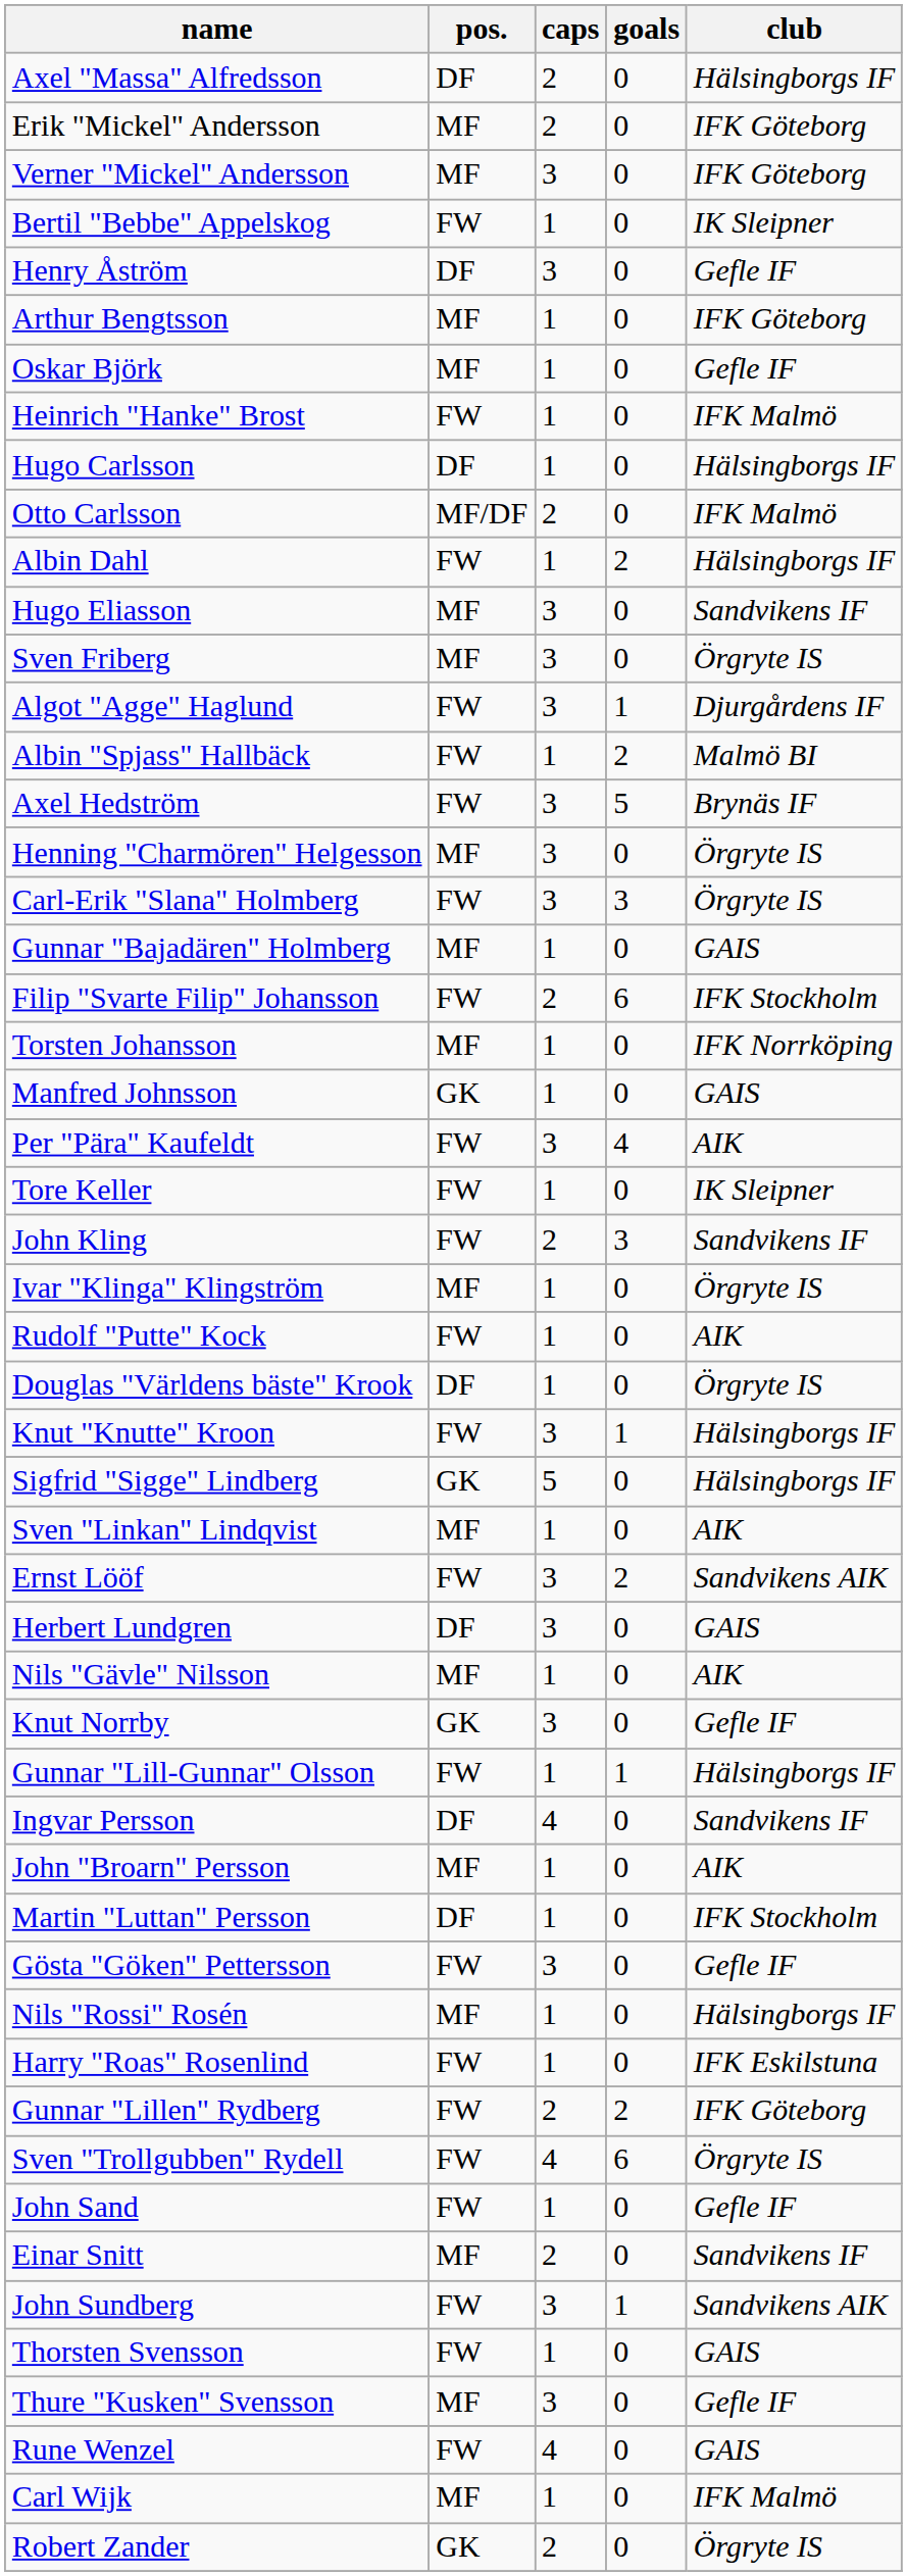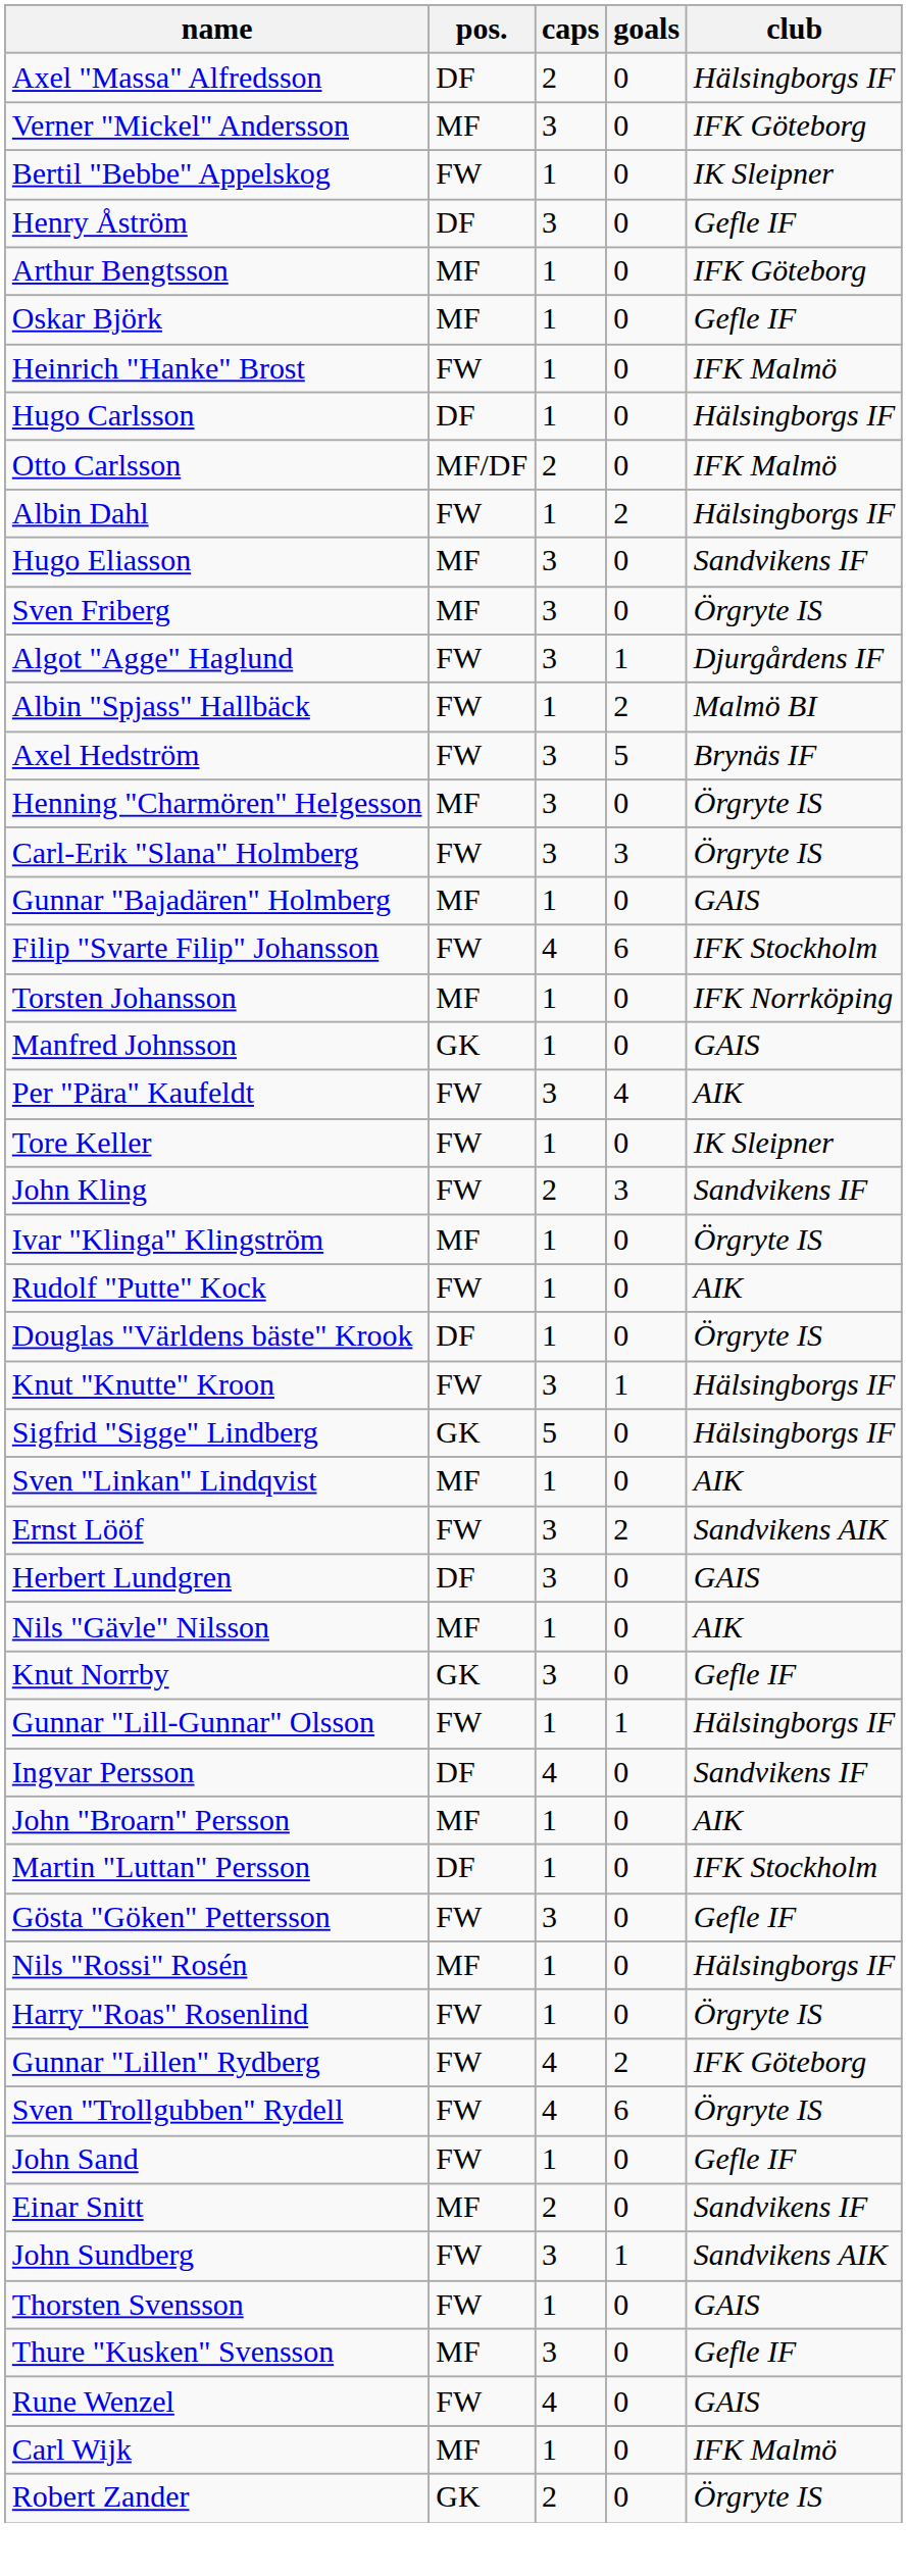 <table class="wikitable" border="1">
 <tr>
 <th>name</th>
 <th>pos.</th>
 <th>caps</th>
 <th>goals</th>
 <th>club</th>
 </tr>
 <tr>
 <td><a href='#'>Axel "Massa" Alfredsson</a></td>
 <td>DF</td>
 <td>2</td>
 <td>0</td>
 <td><em>Hälsingborgs IF</em></td>
-</tr>
-<tr>
-<td>Erik "Mickel" Andersson</td>
-<td>MF</td>
-<td>2</td>
-<td>0</td>
-<td><em>IFK Göteborg</em></td>
 </tr>
 <tr>
 <td><a href='#'>Verner "Mickel" Andersson</a></td>
 <td>MF</td>
 <td>3</td>
 <td>0</td>
 <td><em>IFK Göteborg</em></td>
 </tr>
 <tr>
 <td><a href='#'>Bertil "Bebbe" Appelskog</a></td>
 <td>FW</td>
 <td>1</td>
 <td>0</td>
 <td><em>IK Sleipner </em></td>
 </tr>
 <tr>
 <td><a href='#'>Henry Åström</a></td>
 <td>DF</td>
 <td>3</td>
 <td>0</td>
 <td><em>Gefle IF</em></td>
 </tr>
 <tr>
 <td><a href='#'>Arthur Bengtsson</a></td>
 <td>MF</td>
 <td>1</td>
 <td>0</td>
 <td><em>IFK Göteborg</em></td>
 </tr>
 <tr>
 <td><a href='#'>Oskar Björk</a></td>
 <td>MF</td>
 <td>1</td>
 <td>0</td>
 <td><em>Gefle IF</em></td>
 </tr>
 <tr>
 <td><a href='#'>Heinrich "Hanke" Brost</a></td>
 <td>FW</td>
 <td>1</td>
 <td>0</td>
 <td><em>IFK Malmö</em></td>
 </tr>
 <tr>
 <td><a href='#'>Hugo Carlsson</a></td>
 <td>DF</td>
 <td>1</td>
 <td>0</td>
 <td><em>Hälsingborgs IF</em></td>
 </tr>
 <tr>
 <td><a href='#'>Otto Carlsson</a></td>
 <td>MF/DF</td>
 <td>2</td>
 <td>0</td>
 <td><em>IFK Malmö</em></td>
 </tr>
 <tr>
 <td><a href='#'>Albin Dahl</a></td>
 <td>FW</td>
 <td>1</td>
 <td>2</td>
 <td><em>Hälsingborgs IF</em></td>
 </tr>
 <tr>
 <td><a href='#'>Hugo Eliasson</a></td>
 <td>MF</td>
 <td>3</td>
 <td>0</td>
 <td><em>Sandvikens IF</em></td>
 </tr>
 <tr>
 <td><a href='#'>Sven Friberg</a></td>
 <td>MF</td>
 <td>3</td>
 <td>0</td>
 <td><em>Örgryte IS</em></td>
 </tr>
 <tr>
 <td><a href='#'>Algot "Agge" Haglund</a></td>
 <td>FW</td>
 <td>3</td>
 <td>1</td>
 <td><em>Djurgårdens IF</em></td>
 </tr>
 <tr>
 <td><a href='#'>Albin "Spjass" Hallbäck</a></td>
 <td>FW</td>
 <td>1</td>
 <td>2</td>
 <td><em>Malmö BI</em></td>
 </tr>
 <tr>
 <td><a href='#'>Axel Hedström</a></td>
 <td>FW</td>
 <td>3</td>
 <td>5</td>
 <td><em>Brynäs IF</em></td>
 </tr>
 <tr>
 <td><a href='#'>Henning "Charmören" Helgesson</a></td>
 <td>MF</td>
 <td>3</td>
 <td>0</td>
 <td><em>Örgryte IS</em></td>
 </tr>
 <tr>
 <td><a href='#'>Carl-Erik "Slana" Holmberg</a></td>
 <td>FW</td>
 <td>3</td>
 <td>3</td>
 <td><em>Örgryte IS</em></td>
 </tr>
 <tr>
 <td><a href='#'>Gunnar "Bajadären" Holmberg</a></td>
 <td>MF</td>
 <td>1</td>
 <td>0</td>
 <td><em>GAIS</em></td>
 </tr>
 <tr>
 <td><a href='#'>Filip "Svarte Filip" Johansson</a></td>
 <td>FW</td>
-<td>2</td>
+<td>4</td>
 <td>6</td>
 <td><em>IFK Stockholm</em></td>
 </tr>
 <tr>
 <td><a href='#'>Torsten Johansson</a></td>
 <td>MF</td>
 <td>1</td>
 <td>0</td>
 <td><em>IFK Norrköping</em></td>
 </tr>
 <tr>
 <td><a href='#'>Manfred Johnsson</a></td>
 <td>GK</td>
 <td>1</td>
 <td>0</td>
 <td><em>GAIS</em></td>
 </tr>
 <tr>
 <td><a href='#'>Per "Pära" Kaufeldt</a></td>
 <td>FW</td>
 <td>3</td>
 <td>4</td>
 <td><em>AIK</em></td>
 </tr>
 <tr>
 <td><a href='#'>Tore Keller</a></td>
 <td>FW</td>
 <td>1</td>
 <td>0</td>
 <td><em>IK Sleipner</em></td>
 </tr>
 <tr>
 <td><a href='#'>John Kling</a></td>
 <td>FW</td>
 <td>2</td>
 <td>3</td>
 <td><em>Sandvikens IF</em></td>
 </tr>
 <tr>
 <td><a href='#'>Ivar "Klinga" Klingström</a></td>
 <td>MF</td>
 <td>1</td>
 <td>0</td>
 <td><em>Örgryte IS</em></td>
 </tr>
 <tr>
 <td><a href='#'>Rudolf "Putte" Kock</a></td>
 <td>FW</td>
 <td>1</td>
 <td>0</td>
 <td><em>AIK</em></td>
 </tr>
 <tr>
 <td><a href='#'>Douglas "Världens bäste" Krook</a></td>
 <td>DF</td>
 <td>1</td>
 <td>0</td>
 <td><em>Örgryte IS</em></td>
 </tr>
 <tr>
 <td><a href='#'>Knut "Knutte" Kroon</a></td>
 <td>FW</td>
 <td>3</td>
 <td>1</td>
 <td><em>Hälsingborgs IF</em></td>
 </tr>
 <tr>
 <td><a href='#'>Sigfrid "Sigge" Lindberg</a></td>
 <td>GK</td>
 <td>5</td>
 <td>0</td>
 <td><em>Hälsingborgs IF</em></td>
 </tr>
 <tr>
 <td><a href='#'>Sven "Linkan" Lindqvist</a></td>
 <td>MF</td>
 <td>1</td>
 <td>0</td>
 <td><em>AIK</em></td>
 </tr>
 <tr>
 <td><a href='#'>Ernst Lööf</a></td>
 <td>FW</td>
 <td>3</td>
 <td>2</td>
 <td><em>Sandvikens AIK</em></td>
 </tr>
 <tr>
 <td><a href='#'>Herbert Lundgren</a></td>
 <td>DF</td>
 <td>3</td>
 <td>0</td>
 <td><em>GAIS</em></td>
 </tr>
 <tr>
 <td><a href='#'>Nils "Gävle" Nilsson</a></td>
 <td>MF</td>
 <td>1</td>
 <td>0</td>
 <td><em>AIK</em></td>
 </tr>
 <tr>
 <td><a href='#'>Knut Norrby</a></td>
 <td>GK</td>
 <td>3</td>
 <td>0</td>
 <td><em>Gefle IF</em></td>
 </tr>
 <tr>
 <td><a href='#'>Gunnar "Lill-Gunnar" Olsson</a></td>
 <td>FW</td>
 <td>1</td>
 <td>1</td>
 <td><em>Hälsingborgs IF</em></td>
 </tr>
 <tr>
 <td><a href='#'>Ingvar Persson</a></td>
 <td>DF</td>
 <td>4</td>
 <td>0</td>
 <td><em>Sandvikens IF</em></td>
 </tr>
 <tr>
 <td><a href='#'>John "Broarn" Persson</a></td>
 <td>MF</td>
 <td>1</td>
 <td>0</td>
 <td><em>AIK</em></td>
 </tr>
 <tr>
 <td><a href='#'>Martin "Luttan" Persson</a></td>
 <td>DF</td>
 <td>1</td>
 <td>0</td>
 <td><em>IFK Stockholm</em></td>
 </tr>
 <tr>
 <td><a href='#'>Gösta "Göken" Pettersson</a></td>
 <td>FW</td>
 <td>3</td>
 <td>0</td>
 <td><em>Gefle IF</em></td>
 </tr>
 <tr>
 <td><a href='#'>Nils "Rossi" Rosén</a></td>
 <td>MF</td>
 <td>1</td>
 <td>0</td>
 <td><em>Hälsingborgs IF</em></td>
 </tr>
 <tr>
 <td><a href='#'>Harry "Roas" Rosenlind</a></td>
 <td>FW</td>
 <td>1</td>
 <td>0</td>
-<td><em>IFK Eskilstuna</em></td>
+<td><em>Örgryte IS</em></td>
 </tr>
 <tr>
 <td><a href='#'>Gunnar "Lillen" Rydberg</a></td>
 <td>FW</td>
-<td>2</td>
+<td>4</td>
 <td>2</td>
 <td><em>IFK Göteborg</em></td>
 </tr>
 <tr>
 <td><a href='#'>Sven "Trollgubben" Rydell</a></td>
 <td>FW</td>
 <td>4</td>
 <td>6</td>
 <td><em>Örgryte IS</em></td>
 </tr>
 <tr>
 <td><a href='#'>John Sand</a></td>
 <td>FW</td>
 <td>1</td>
 <td>0</td>
 <td><em>Gefle IF</em></td>
 </tr>
 <tr>
 <td><a href='#'>Einar Snitt</a></td>
 <td>MF</td>
 <td>2</td>
 <td>0</td>
 <td><em>Sandvikens IF</em></td>
 </tr>
 <tr>
 <td><a href='#'>John Sundberg</a></td>
 <td>FW</td>
 <td>3</td>
 <td>1</td>
 <td><em>Sandvikens AIK</em></td>
 </tr>
 <tr>
 <td><a href='#'>Thorsten Svensson</a></td>
 <td>FW</td>
 <td>1</td>
 <td>0</td>
 <td><em>GAIS</em></td>
 </tr>
 <tr>
 <td><a href='#'>Thure "Kusken" Svensson</a></td>
 <td>MF</td>
 <td>3</td>
 <td>0</td>
 <td><em>Gefle IF</em></td>
 </tr>
 <tr>
 <td><a href='#'>Rune Wenzel</a></td>
 <td>FW</td>
 <td>4</td>
 <td>0</td>
 <td><em>GAIS</em></td>
 </tr>
 <tr>
 <td><a href='#'>Carl Wijk</a></td>
 <td>MF</td>
 <td>1</td>
 <td>0</td>
 <td><em>IFK Malmö</em></td>
 </tr>
 <tr>
 <td><a href='#'>Robert Zander</a></td>
 <td>GK</td>
 <td>2</td>
 <td>0</td>
 <td><em>Örgryte IS</em></td>
 </tr>
 </table>
